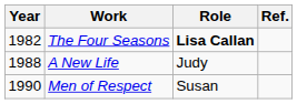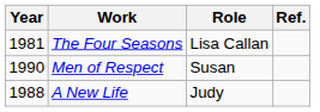 <table class="wikitable">
 <tr>
 <th>Year</th>
 <th>Work</th>
 <th>Role</th>
 <th>Ref.</th>
 </tr>
 <tr>
-<td>1982</td>
+<td>1981</td>
 <td><em><a href='#'>The Four Seasons</a></em></td>
-<td><strong>Lisa Callan</strong></td>
+<td>Lisa Callan</td>
+<td></td>
+</tr>
+<tr>
+<td>1990</td>
+<td><em><a href='#'>Men of Respect</a></em></td>
+<td>Susan</td>
 <td></td>
 </tr>
 <tr>
 <td>1988</td>
 <td><em><a href='#'>A New Life</a></em></td>
 <td>Judy</td>
 <td></td>
 </tr>
-<tr>
-<td>1990</td>
-<td><em><a href='#'>Men of Respect</a></em></td>
-<td>Susan</td>
-<td></td>
-</tr>
 </table>
